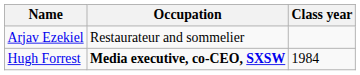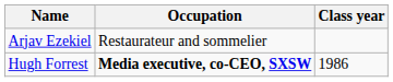 <table class="wikitable">
 <tr>
 <th>Name</th>
 <th>Occupation</th>
 <th>Class year</th>
 </tr>
 <tr>
 <td><a href='#'>Arjav Ezekiel</a></td>
 <td>Restaurateur and sommelier</td>
 <td></td>
 </tr>
 <tr>
 <td><a href='#'>Hugh Forrest</a></td>
 <td><strong>Media executive, co-CEO, <a href='#'>SXSW</a></strong></td>
-<td>1984</td>
+<td>1986</td>
 </tr>
 </table>
